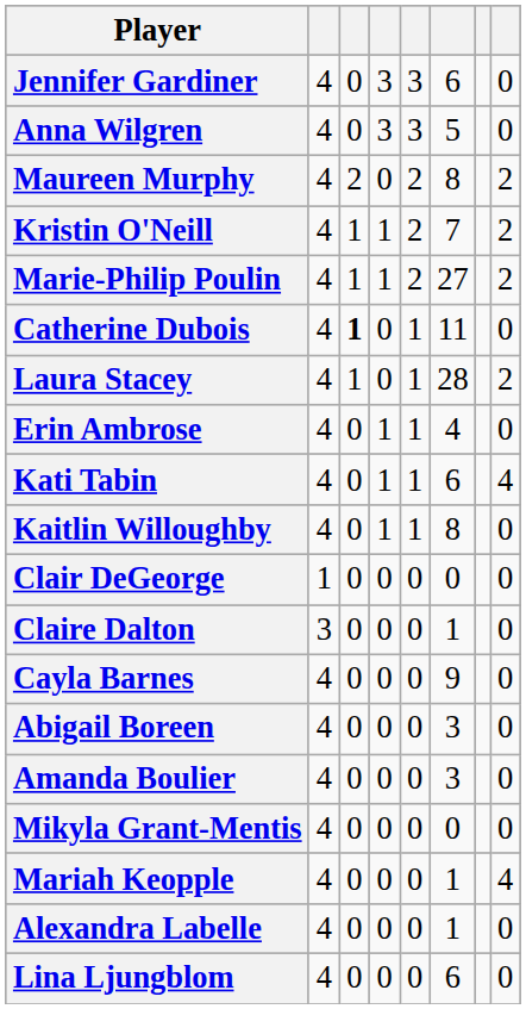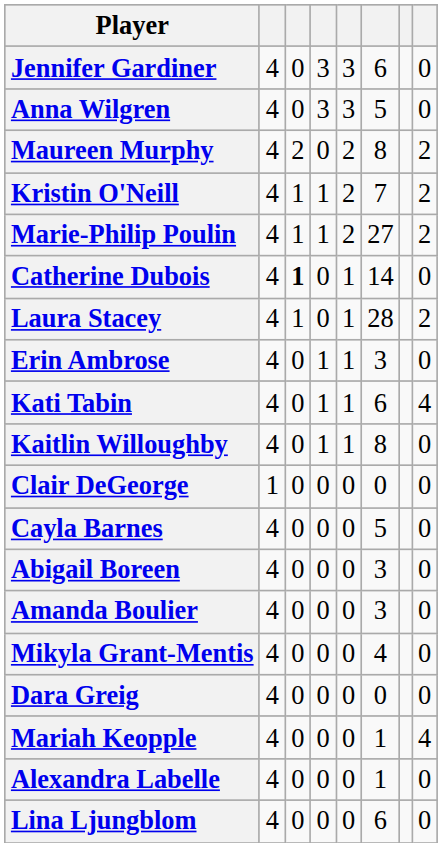 <table class="wikitable sortable" style="text-align:center;">
 <tr>
 <th scope="col">Player</th>
 <th scope="col"></th>
 <th scope="col"></th>
 <th scope="col"></th>
 <th scope="col"></th>
 <th scope="col"></th>
 <th scope="col" data-sort-type="number"></th>
 <th scope="col"></th>
 </tr>
 <tr>
 <th scope="row" style="text-align:left;"><a href='#'>Jennifer Gardiner</a></th>
 <td>4</td>
 <td>0</td>
 <td>3</td>
 <td>3</td>
 <td>6</td>
 <td></td>
 <td>0</td>
 </tr>
 <tr>
 <th scope="row" style="text-align:left;"><a href='#'>Anna Wilgren</a></th>
 <td>4</td>
 <td>0</td>
 <td>3</td>
 <td>3</td>
 <td>5</td>
 <td></td>
 <td>0</td>
 </tr>
 <tr>
 <th scope="row" style="text-align:left;"><a href='#'>Maureen Murphy</a></th>
 <td>4</td>
 <td>2</td>
 <td>0</td>
 <td>2</td>
 <td>8</td>
 <td></td>
 <td>2</td>
 </tr>
 <tr>
 <th scope="row" style="text-align:left;"><a href='#'>Kristin O'Neill</a></th>
 <td>4</td>
 <td>1</td>
 <td>1</td>
 <td>2</td>
 <td>7</td>
 <td></td>
 <td>2</td>
 </tr>
 <tr>
 <th scope="row" style="text-align:left;"><a href='#'>Marie-Philip Poulin</a></th>
 <td>4</td>
 <td>1</td>
 <td>1</td>
 <td>2</td>
 <td>27</td>
 <td></td>
 <td>2</td>
 </tr>
 <tr>
 <th scope="row" style="text-align:left;"><a href='#'>Catherine Dubois</a></th>
 <td>4</td>
 <td><strong>1</strong></td>
 <td>0</td>
 <td>1</td>
-<td>11</td>
+<td>14</td>
 <td></td>
 <td>0</td>
 </tr>
 <tr>
 <th scope="row" style="text-align:left;"><a href='#'>Laura Stacey</a></th>
 <td>4</td>
 <td>1</td>
 <td>0</td>
 <td>1</td>
 <td>28</td>
 <td></td>
 <td>2</td>
 </tr>
 <tr>
 <th scope="row" style="text-align:left;"><a href='#'>Erin Ambrose</a></th>
 <td>4</td>
 <td>0</td>
 <td>1</td>
 <td>1</td>
-<td>4</td>
+<td>3</td>
 <td></td>
 <td>0</td>
 </tr>
 <tr>
 <th scope="row" style="text-align:left;"><a href='#'>Kati Tabin</a></th>
 <td>4</td>
 <td>0</td>
 <td>1</td>
 <td>1</td>
 <td>6</td>
 <td></td>
 <td>4</td>
 </tr>
 <tr>
 <th scope="row" style="text-align:left;"><a href='#'>Kaitlin Willoughby</a></th>
 <td>4</td>
 <td>0</td>
 <td>1</td>
 <td>1</td>
 <td>8</td>
 <td></td>
 <td>0</td>
 </tr>
 <tr>
 <th scope="row" style="text-align:left;"><a href='#'>Clair DeGeorge</a></th>
 <td>1</td>
 <td>0</td>
 <td>0</td>
 <td>0</td>
 <td>0</td>
 <td></td>
 <td>0</td>
 </tr>
 <tr>
-<th scope="row" style="text-align:left;"><a href='#'>Claire Dalton</a></th>
-<td>3</td>
-<td>0</td>
-<td>0</td>
-<td>0</td>
-<td>1</td>
-<td></td>
-<td>0</td>
-</tr>
-<tr>
 <th scope="row" style="text-align:left;"><a href='#'>Cayla Barnes</a></th>
 <td>4</td>
 <td>0</td>
 <td>0</td>
 <td>0</td>
-<td>9</td>
+<td>5</td>
 <td></td>
 <td>0</td>
 </tr>
 <tr>
 <th scope="row" style="text-align:left;"><a href='#'>Abigail Boreen</a></th>
 <td>4</td>
 <td>0</td>
 <td>0</td>
 <td>0</td>
 <td>3</td>
 <td></td>
 <td>0</td>
 </tr>
 <tr>
 <th scope="row" style="text-align:left;"><a href='#'>Amanda Boulier</a></th>
 <td>4</td>
 <td>0</td>
 <td>0</td>
 <td>0</td>
 <td>3</td>
 <td></td>
 <td>0</td>
 </tr>
 <tr>
 <th scope="row" style="text-align:left;"><a href='#'>Mikyla Grant-Mentis</a></th>
+<td>4</td>
+<td>0</td>
+<td>0</td>
+<td>0</td>
+<td>4</td>
+<td></td>
+<td>0</td>
+</tr>
+<tr>
+<th scope="row" style="text-align:left;"><a href='#'>Dara Greig</a></th>
 <td>4</td>
 <td>0</td>
 <td>0</td>
 <td>0</td>
 <td>0</td>
 <td></td>
 <td>0</td>
 </tr>
 <tr>
 <th scope="row" style="text-align:left;"><a href='#'>Mariah Keopple</a></th>
 <td>4</td>
 <td>0</td>
 <td>0</td>
 <td>0</td>
 <td>1</td>
 <td></td>
 <td>4</td>
 </tr>
 <tr>
 <th scope="row" style="text-align:left;"><a href='#'>Alexandra Labelle</a></th>
 <td>4</td>
 <td>0</td>
 <td>0</td>
 <td>0</td>
 <td>1</td>
 <td></td>
 <td>0</td>
 </tr>
 <tr>
 <th scope="row" style="text-align:left;"><a href='#'>Lina Ljungblom</a></th>
 <td>4</td>
 <td>0</td>
 <td>0</td>
 <td>0</td>
 <td>6</td>
 <td></td>
 <td>0</td>
 </tr>
 </table>
